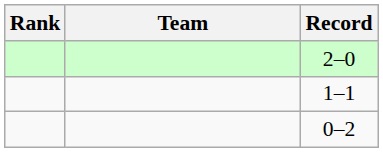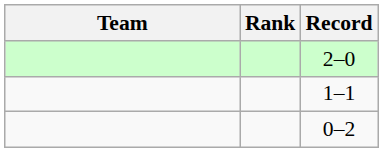 <table class="wikitable" style="font-size:90%;">
 <tr>
+<th width=150px>Team</th>
 <th>Rank</th>
-<th width=150px>Team</th>
 <th>Record</th>
 </tr>
 <tr bgcolor=ccffcc>
+<td></td>
 <td align=center></td>
-<td></td>
 <td align=center>2–0</td>
 </tr>
 <tr>
+<td></td>
 <td align=center></td>
-<td></td>
 <td align=center>1–1</td>
 </tr>
 <tr>
+<td></td>
 <td align=center></td>
-<td></td>
 <td align=center>0–2</td>
 </tr>
 </table>
